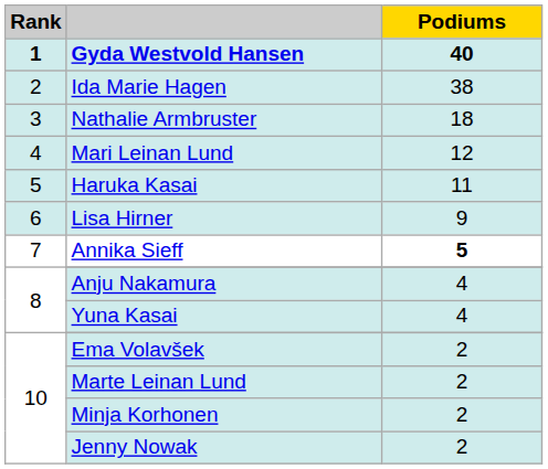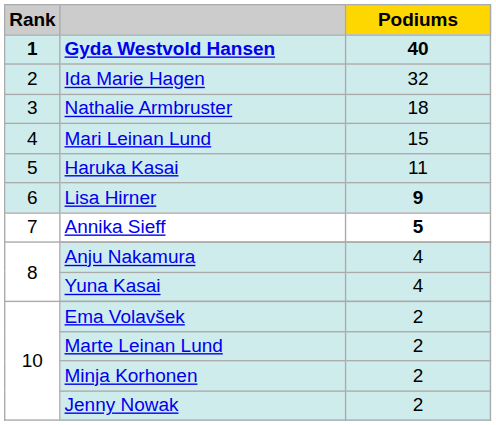 <table class="wikitable plainrowheaders" style="background:#fff; font-size:86%; border:grey solid 1px; border-collapse:collapse;">
 <tr style="background:#ccc; text-align:center;">
 <th scope="col" style="background:#ccc; width:30px;">Rank</th>
 <th scope="col" style="background:#ccc; width:200px;"></th>
 <th style="background:gold; width:30%">Podiums</th>
 </tr>
 <tr style="background:#CFECEC">
 <td align=center><strong>1</strong></td>
 <td> <strong><a href='#'>Gyda Westvold Hansen</a></strong></td>
 <td align=center><strong>40</strong></td>
 </tr>
 <tr style="background:#CFECEC">
 <td align=center>2</td>
 <td> <a href='#'>Ida Marie Hagen</a></td>
-<td align=center>38</td>
+<td align=center>32</td>
 </tr>
 <tr style="background:#CFECEC">
 <td align=center>3</td>
 <td> <a href='#'>Nathalie Armbruster</a></td>
 <td align=center>18</td>
 </tr>
 <tr style="background:#CFECEC">
 <td align=center>4</td>
 <td> <a href='#'>Mari Leinan Lund</a></td>
-<td align=center>12</td>
+<td align=center>15</td>
 </tr>
 <tr style="background:#CFECEC">
 <td align=center>5</td>
 <td> <a href='#'>Haruka Kasai</a></td>
 <td align=center>11</td>
 </tr>
 <tr style="background:#CFECEC">
 <td align=center>6</td>
 <td> <a href='#'>Lisa Hirner</a></td>
-<td align=center>9</td>
+<td align=center><strong>9</strong></td>
 </tr>
 <tr>
 <td align=center>7</td>
 <td> <a href='#'>Annika Sieff</a></td>
 <td align=center><strong>5</strong></td>
 </tr>
 <tr>
 <td rowspan=3 align=center>8</td>
 </tr>
 <tr style="background:#CFECEC">
 <td> <a href='#'>Anju Nakamura</a></td>
 <td align=center>4</td>
 </tr>
 <tr style="background:#CFECEC">
 <td> <a href='#'>Yuna Kasai</a></td>
 <td align=center>4</td>
 </tr>
 <tr>
 <td rowspan=5 align=center>10</td>
 </tr>
 <tr style="background:#CFECEC">
 <td> <a href='#'>Ema Volavšek</a></td>
 <td align=center>2</td>
 </tr>
 <tr style="background:#CFECEC">
 <td> <a href='#'>Marte Leinan Lund</a></td>
 <td align=center>2</td>
 </tr>
 <tr style="background:#CFECEC">
 <td> <a href='#'>Minja Korhonen</a></td>
 <td align=center>2</td>
 </tr>
 <tr style="background:#CFECEC">
 <td> <a href='#'>Jenny Nowak</a></td>
 <td align=center>2</td>
 </tr>
 </table>
